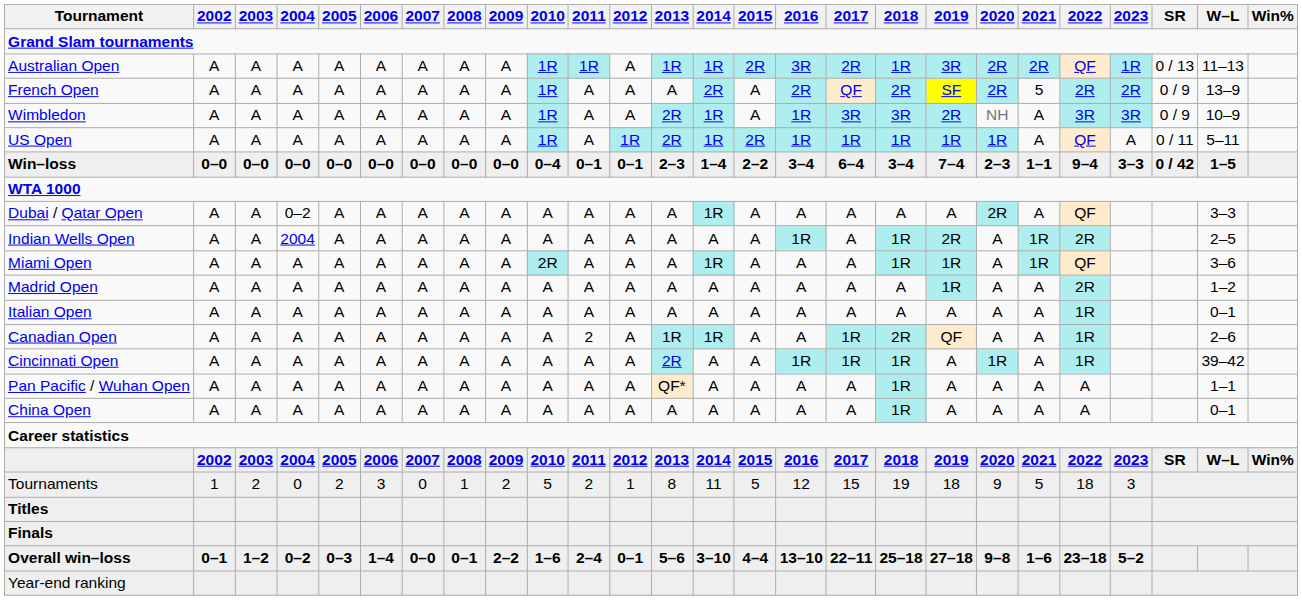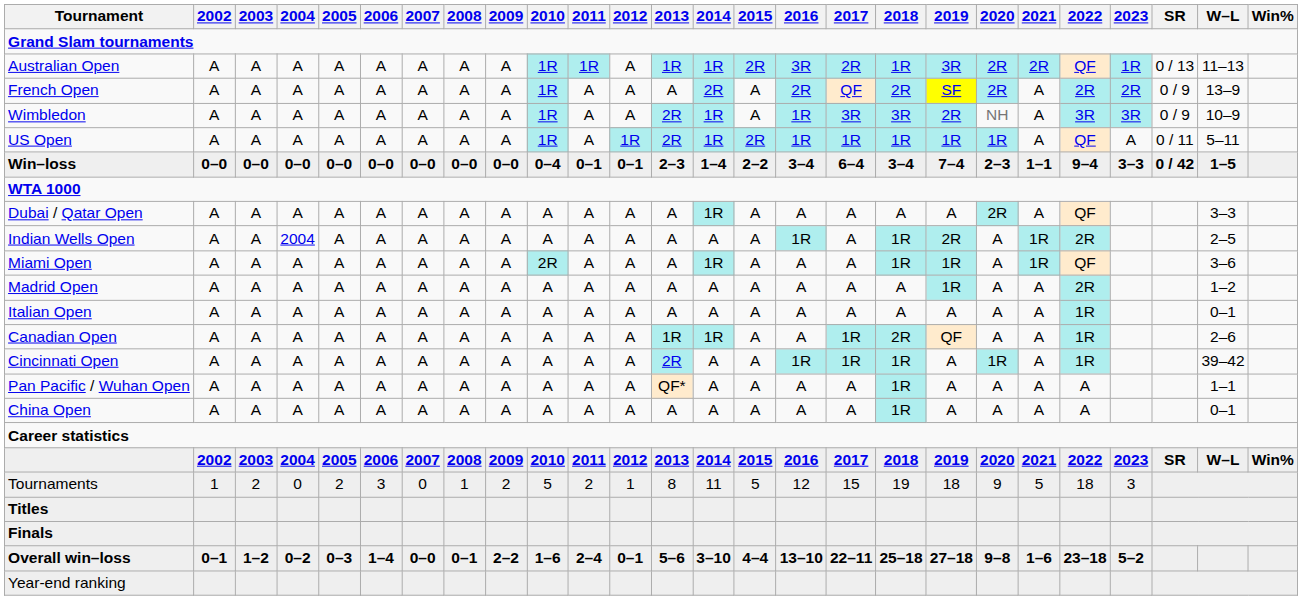 <table class="wikitable nowrap" style=text-align:center>
 <tr>
 <th>Tournament</th>
 <th><a href='#'>2002</a></th>
 <th><a href='#'>2003</a></th>
 <th><a href='#'>2004</a></th>
 <th><a href='#'>2005</a></th>
 <th><a href='#'>2006</a></th>
 <th><a href='#'>2007</a></th>
 <th><a href='#'>2008</a></th>
 <th><a href='#'>2009</a></th>
 <th><a href='#'>2010</a></th>
 <th><a href='#'>2011</a></th>
 <th><a href='#'>2012</a></th>
 <th><a href='#'>2013</a></th>
 <th><a href='#'>2014</a></th>
 <th><a href='#'>2015</a></th>
 <th><a href='#'>2016</a></th>
 <th><a href='#'>2017</a></th>
 <th><a href='#'>2018</a></th>
 <th><a href='#'>2019</a></th>
 <th><a href='#'>2020</a></th>
 <th><a href='#'>2021</a></th>
 <th><a href='#'>2022</a></th>
 <th><a href='#'>2023</a></th>
 <th>SR</th>
 <th>W–L</th>
 <th>Win%</th>
 </tr>
 <tr>
 <td align=left colspan="26"><strong><a href='#'>Grand Slam tournaments</a></strong></td>
 </tr>
 <tr>
 <td align="left"><a href='#'>Australian Open</a></td>
 <td>A</td>
 <td>A</td>
 <td>A</td>
 <td>A</td>
 <td>A</td>
 <td>A</td>
 <td>A</td>
 <td>A</td>
 <td bgcolor="afeeee"><a href='#'>1R</a></td>
 <td bgcolor="afeeee"><a href='#'>1R</a></td>
 <td>A</td>
 <td bgcolor="afeeee"><a href='#'>1R</a></td>
 <td bgcolor="afeeee"><a href='#'>1R</a></td>
 <td bgcolor="afeeee"><a href='#'>2R</a></td>
 <td bgcolor="afeeee"><a href='#'>3R</a></td>
 <td bgcolor="afeeee"><a href='#'>2R</a></td>
 <td bgcolor="afeeee"><a href='#'>1R</a></td>
 <td bgcolor="afeeee"><a href='#'>3R</a></td>
 <td bgcolor="afeeee"><a href='#'>2R</a></td>
 <td bgcolor="afeeee"><a href='#'>2R</a></td>
 <td bgcolor="ffebcd"><a href='#'>QF</a></td>
 <td bgcolor="afeeee"><a href='#'>1R</a></td>
 <td>0 / 13</td>
 <td>11–13</td>
 <td></td>
 </tr>
 <tr>
 <td align="left"><a href='#'>French Open</a></td>
 <td>A</td>
 <td>A</td>
 <td>A</td>
 <td>A</td>
 <td>A</td>
 <td>A</td>
 <td>A</td>
 <td>A</td>
 <td bgcolor="afeeee"><a href='#'>1R</a></td>
 <td>A</td>
 <td>A</td>
 <td>A</td>
 <td bgcolor="afeeee"><a href='#'>2R</a></td>
 <td>A</td>
 <td bgcolor="afeeee"><a href='#'>2R</a></td>
 <td bgcolor="ffebcd"><a href='#'>QF</a></td>
 <td bgcolor="afeeee"><a href='#'>2R</a></td>
 <td bgcolor="yellow"><a href='#'>SF</a></td>
 <td bgcolor="afeeee"><a href='#'>2R</a></td>
-<td>5</td>
+<td>A</td>
 <td bgcolor="afeeee"><a href='#'>2R</a></td>
 <td bgcolor="afeeee"><a href='#'>2R</a></td>
 <td>0 / 9</td>
 <td>13–9</td>
 <td></td>
 </tr>
 <tr>
 <td align="left"><a href='#'>Wimbledon</a></td>
 <td>A</td>
 <td>A</td>
 <td>A</td>
 <td>A</td>
 <td>A</td>
 <td>A</td>
 <td>A</td>
 <td>A</td>
 <td bgcolor="afeeee"><a href='#'>1R</a></td>
 <td>A</td>
 <td>A</td>
 <td bgcolor="afeeee"><a href='#'>2R</a></td>
 <td bgcolor="afeeee"><a href='#'>1R</a></td>
 <td>A</td>
 <td bgcolor="afeeee"><a href='#'>1R</a></td>
 <td bgcolor="afeeee"><a href='#'>3R</a></td>
 <td bgcolor="afeeee"><a href='#'>3R</a></td>
 <td bgcolor="afeeee"><a href='#'>2R</a></td>
 <td style="color:#767676">NH</td>
 <td>A</td>
 <td bgcolor="afeeee"><a href='#'>3R</a></td>
 <td bgcolor="afeeee"><a href='#'>3R</a></td>
 <td>0 / 9</td>
 <td>10–9</td>
 <td></td>
 </tr>
 <tr>
 <td align="left"><a href='#'>US Open</a></td>
 <td>A</td>
 <td>A</td>
 <td>A</td>
 <td>A</td>
 <td>A</td>
 <td>A</td>
 <td>A</td>
 <td>A</td>
 <td bgcolor="afeeee"><a href='#'>1R</a></td>
 <td>A</td>
 <td bgcolor="afeeee"><a href='#'>1R</a></td>
 <td bgcolor="afeeee"><a href='#'>2R</a></td>
 <td bgcolor="afeeee"><a href='#'>1R</a></td>
 <td bgcolor="afeeee"><a href='#'>2R</a></td>
 <td bgcolor="afeeee"><a href='#'>1R</a></td>
 <td bgcolor="afeeee"><a href='#'>1R</a></td>
 <td bgcolor="afeeee"><a href='#'>1R</a></td>
 <td bgcolor="afeeee"><a href='#'>1R</a></td>
 <td bgcolor="afeeee"><a href='#'>1R</a></td>
 <td>A</td>
 <td bgcolor="ffebcd"><a href='#'>QF</a></td>
 <td>A</td>
 <td>0 / 11</td>
 <td>5–11</td>
 <td></td>
 </tr>
 <tr style="background:#efefef;font-weight:bold">
 <td style="text-align:left">Win–loss</td>
 <td>0–0</td>
 <td>0–0</td>
 <td>0–0</td>
 <td>0–0</td>
 <td>0–0</td>
 <td>0–0</td>
 <td>0–0</td>
 <td>0–0</td>
 <td>0–4</td>
 <td>0–1</td>
 <td>0–1</td>
 <td>2–3</td>
 <td>1–4</td>
 <td>2–2</td>
 <td>3–4</td>
 <td>6–4</td>
 <td>3–4</td>
 <td>7–4</td>
 <td>2–3</td>
 <td>1–1</td>
 <td>9–4</td>
 <td>3–3</td>
 <td>0 / 42</td>
 <td>1–5</td>
 <td></td>
 </tr>
 <tr>
 <td align=left colspan="26"><strong><a href='#'>WTA 1000</a></strong></td>
 </tr>
 <tr>
 <td align=left><a href='#'>Dubai</a> / <a href='#'>Qatar Open</a></td>
 <td>A</td>
 <td>A</td>
-<td>0–2</td>
+<td>A</td>
 <td>A</td>
 <td>A</td>
 <td>A</td>
 <td>A</td>
 <td>A</td>
 <td>A</td>
 <td>A</td>
 <td>A</td>
 <td>A</td>
 <td bgcolor="afeeee">1R</td>
 <td>A</td>
 <td>A</td>
 <td>A</td>
 <td>A</td>
 <td>A</td>
 <td bgcolor="afeeee">2R</td>
 <td>A</td>
 <td bgcolor="ffebcd">QF</td>
 <td></td>
 <td></td>
 <td>3–3</td>
 <td></td>
 </tr>
 <tr>
 <td align=left><a href='#'>Indian Wells Open</a></td>
 <td>A</td>
 <td>A</td>
 <td><a href='#'>2004</a></td>
 <td>A</td>
 <td>A</td>
 <td>A</td>
 <td>A</td>
 <td>A</td>
 <td>A</td>
 <td>A</td>
 <td>A</td>
 <td>A</td>
 <td>A</td>
 <td>A</td>
 <td bgcolor="afeeee">1R</td>
 <td>A</td>
 <td bgcolor="afeeee">1R</td>
 <td bgcolor="afeeee">2R</td>
 <td>A</td>
 <td bgcolor="afeeee">1R</td>
 <td bgcolor="afeeee">2R</td>
 <td></td>
 <td></td>
 <td>2–5</td>
 <td></td>
 </tr>
 <tr>
 <td align=left><a href='#'>Miami Open</a></td>
 <td>A</td>
 <td>A</td>
 <td>A</td>
 <td>A</td>
 <td>A</td>
 <td>A</td>
 <td>A</td>
 <td>A</td>
 <td bgcolor="afeeee">2R</td>
 <td>A</td>
 <td>A</td>
 <td>A</td>
 <td bgcolor="afeeee">1R</td>
 <td>A</td>
 <td>A</td>
 <td>A</td>
 <td bgcolor="afeeee">1R</td>
 <td bgcolor="afeeee">1R</td>
 <td>A</td>
 <td bgcolor="afeeee">1R</td>
 <td bgcolor="ffebcd">QF</td>
 <td></td>
 <td></td>
 <td>3–6</td>
 <td></td>
 </tr>
 <tr>
 <td align=left><a href='#'>Madrid Open</a></td>
 <td>A</td>
 <td>A</td>
 <td>A</td>
 <td>A</td>
 <td>A</td>
 <td>A</td>
 <td>A</td>
 <td>A</td>
 <td>A</td>
 <td>A</td>
 <td>A</td>
 <td>A</td>
 <td>A</td>
 <td>A</td>
 <td>A</td>
 <td>A</td>
 <td>A</td>
 <td bgcolor="afeeee">1R</td>
 <td>A</td>
 <td>A</td>
 <td bgcolor="afeeee">2R</td>
 <td></td>
 <td></td>
 <td>1–2</td>
 <td></td>
 </tr>
 <tr>
 <td align=left><a href='#'>Italian Open</a></td>
 <td>A</td>
 <td>A</td>
 <td>A</td>
 <td>A</td>
 <td>A</td>
 <td>A</td>
 <td>A</td>
 <td>A</td>
 <td>A</td>
 <td>A</td>
 <td>A</td>
 <td>A</td>
 <td>A</td>
 <td>A</td>
 <td>A</td>
 <td>A</td>
 <td>A</td>
 <td>A</td>
 <td>A</td>
 <td>A</td>
 <td bgcolor="afeeee">1R</td>
 <td></td>
 <td></td>
 <td>0–1</td>
 <td></td>
 </tr>
 <tr>
 <td align=left><a href='#'>Canadian Open</a></td>
 <td>A</td>
 <td>A</td>
 <td>A</td>
 <td>A</td>
 <td>A</td>
 <td>A</td>
 <td>A</td>
 <td>A</td>
 <td>A</td>
-<td>2</td>
+<td>A</td>
 <td>A</td>
 <td bgcolor="afeeee">1R</td>
 <td bgcolor="afeeee">1R</td>
 <td>A</td>
 <td>A</td>
 <td bgcolor="afeeee">1R</td>
 <td bgcolor="afeeee">2R</td>
 <td bgcolor="ffebcd">QF</td>
 <td>A</td>
 <td>A</td>
 <td bgcolor="afeeee">1R</td>
 <td></td>
 <td></td>
 <td>2–6</td>
 <td></td>
 </tr>
 <tr>
 <td align=left><a href='#'>Cincinnati Open</a></td>
 <td>A</td>
 <td>A</td>
 <td>A</td>
 <td>A</td>
 <td>A</td>
 <td>A</td>
 <td>A</td>
 <td>A</td>
 <td>A</td>
 <td>A</td>
 <td>A</td>
 <td bgcolor="afeeee"><a href='#'>2R</a></td>
 <td>A</td>
 <td>A</td>
 <td bgcolor="afeeee">1R</td>
 <td bgcolor="afeeee">1R</td>
 <td bgcolor="afeeee">1R</td>
 <td>A</td>
 <td bgcolor="afeeee">1R</td>
 <td>A</td>
 <td bgcolor="afeeee">1R</td>
 <td></td>
 <td></td>
 <td>39–42</td>
 <td></td>
 </tr>
 <tr>
 <td align=left><a href='#'>Pan Pacific</a> / <a href='#'>Wuhan Open</a></td>
 <td>A</td>
 <td>A</td>
 <td>A</td>
 <td>A</td>
 <td>A</td>
 <td>A</td>
 <td>A</td>
 <td>A</td>
 <td>A</td>
 <td>A</td>
 <td>A</td>
 <td bgcolor="ffebcd">QF*</td>
 <td>A</td>
 <td>A</td>
 <td>A</td>
 <td>A</td>
 <td bgcolor="afeeee">1R</td>
 <td>A</td>
 <td>A</td>
 <td>A</td>
 <td>A</td>
 <td></td>
 <td></td>
 <td>1–1</td>
 <td></td>
 </tr>
 <tr>
 <td align=left><a href='#'>China Open</a></td>
 <td>A</td>
 <td>A</td>
 <td>A</td>
 <td>A</td>
 <td>A</td>
 <td>A</td>
 <td>A</td>
 <td>A</td>
 <td>A</td>
 <td>A</td>
 <td>A</td>
 <td>A</td>
 <td>A</td>
 <td>A</td>
 <td>A</td>
 <td>A</td>
 <td bgcolor="afeeee">1R</td>
 <td>A</td>
 <td>A</td>
 <td>A</td>
 <td>A</td>
 <td></td>
 <td></td>
 <td>0–1</td>
 <td></td>
 </tr>
 <tr>
 <td colspan="26" align=left><strong>Career statistics</strong></td>
 </tr>
 <tr style="background:#efefef;font-weight:bold">
 <td></td>
 <td><a href='#'>2002</a></td>
 <td><a href='#'>2003</a></td>
 <td><a href='#'>2004</a></td>
 <td><a href='#'>2005</a></td>
 <td><a href='#'>2006</a></td>
 <td><a href='#'>2007</a></td>
 <td><a href='#'>2008</a></td>
 <td><a href='#'>2009</a></td>
 <td><a href='#'>2010</a></td>
 <td><a href='#'>2011</a></td>
 <td><a href='#'>2012</a></td>
 <td><a href='#'>2013</a></td>
 <td><a href='#'>2014</a></td>
 <td><a href='#'>2015</a></td>
 <td><a href='#'>2016</a></td>
 <td><a href='#'>2017</a></td>
 <td><a href='#'>2018</a></td>
 <td><a href='#'>2019</a></td>
 <td><a href='#'>2020</a></td>
 <td><a href='#'>2021</a></td>
 <td><a href='#'>2022</a></td>
 <td><a href='#'>2023</a></td>
 <td>SR</td>
 <td>W–L</td>
 <td>Win%</td>
 </tr>
 <tr bgcolor=efefef>
 <td align=left>Tournaments</td>
 <td>1</td>
 <td>2</td>
 <td>0</td>
 <td>2</td>
 <td>3</td>
 <td>0</td>
 <td>1</td>
 <td>2</td>
 <td>5</td>
 <td>2</td>
 <td>1</td>
 <td>8</td>
 <td>11</td>
 <td>5</td>
 <td>12</td>
 <td>15</td>
 <td>19</td>
 <td>18</td>
 <td>9</td>
 <td>5</td>
 <td>18</td>
 <td>3</td>
 <td colspan="3"></td>
 </tr>
 <tr style="background:#efefef;font-weight:bold">
 <td align=left>Titles</td>
 <td></td>
 <td></td>
 <td></td>
 <td></td>
 <td></td>
 <td></td>
 <td></td>
 <td></td>
 <td></td>
 <td></td>
 <td></td>
 <td></td>
 <td></td>
 <td></td>
 <td></td>
 <td></td>
 <td></td>
 <td></td>
 <td></td>
 <td></td>
 <td></td>
 <td></td>
 <td colspan="3"></td>
 </tr>
 <tr style="background:#efefef;font-weight:bold">
 <td align=left>Finals</td>
 <td></td>
 <td></td>
 <td></td>
 <td></td>
 <td></td>
 <td></td>
 <td></td>
 <td></td>
 <td></td>
 <td></td>
 <td></td>
 <td></td>
 <td></td>
 <td></td>
 <td></td>
 <td></td>
 <td></td>
 <td></td>
 <td></td>
 <td></td>
 <td></td>
 <td></td>
 <td colspan="3"></td>
 </tr>
 <tr style="background:#efefef;font-weight:bold">
 <td align=left>Overall win–loss</td>
 <td>0–1</td>
 <td>1–2</td>
 <td>0–2</td>
 <td>0–3</td>
 <td>1–4</td>
 <td>0–0</td>
 <td>0–1</td>
 <td>2–2</td>
 <td>1–6</td>
 <td>2–4</td>
 <td>0–1</td>
 <td>5–6</td>
 <td>3–10</td>
 <td>4–4</td>
 <td>13–10</td>
 <td>22–11</td>
 <td>25–18</td>
 <td>27–18</td>
 <td>9–8</td>
 <td>1–6</td>
 <td>23–18</td>
 <td>5–2</td>
 <td></td>
 <td></td>
 <td></td>
 </tr>
 <tr bgcolor=efefef>
 <td align=left>Year-end ranking</td>
 <td></td>
 <td></td>
 <td></td>
 <td></td>
 <td></td>
 <td></td>
 <td></td>
 <td></td>
 <td></td>
 <td></td>
 <td></td>
 <td></td>
 <td></td>
 <td></td>
 <td></td>
 <td></td>
 <td></td>
 <td></td>
 <td></td>
 <td></td>
 <td></td>
 <td></td>
 <td colspan="3"></td>
 </tr>
 </table>
